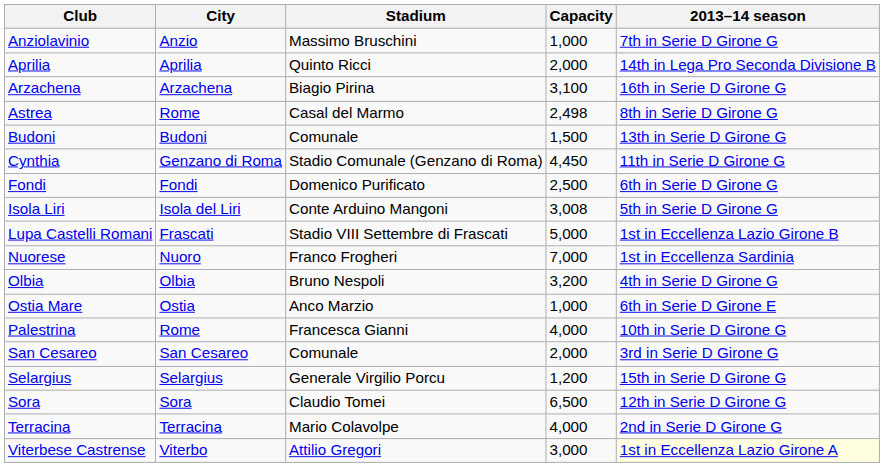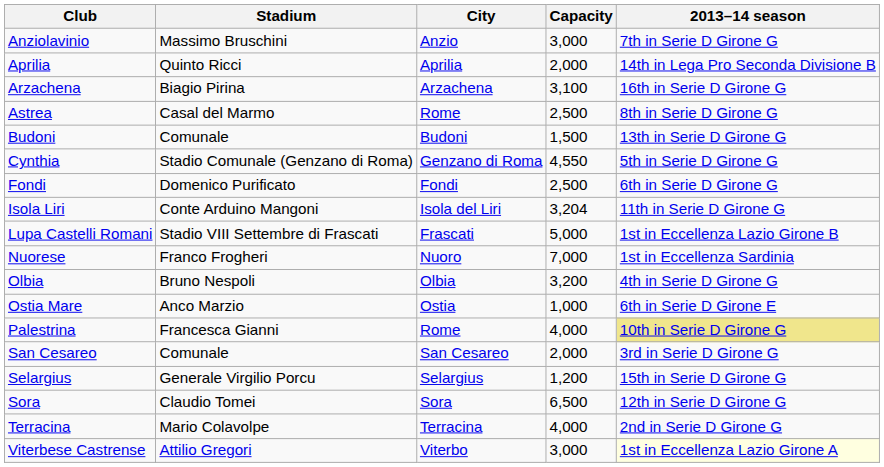 <table class="wikitable sortable">
 <tr>
 <th>Club</th>
+<th>Stadium</th>
 <th>City</th>
-<th>Stadium</th>
 <th>Capacity</th>
 <th>2013–14 season</th>
 </tr>
 <tr>
 <td><a href='#'>Anziolavinio</a></td>
+<td>Massimo Bruschini</td>
 <td><a href='#'>Anzio</a></td>
-<td>Massimo Bruschini</td>
-<td>1,000</td>
+<td>3,000</td>
 <td><a href='#'>7th in Serie D Girone G</a></td>
 </tr>
 <tr>
 <td><a href='#'>Aprilia</a></td>
+<td>Quinto Ricci</td>
 <td><a href='#'>Aprilia</a></td>
-<td>Quinto Ricci</td>
 <td>2,000</td>
 <td><a href='#'>14th in Lega Pro Seconda Divisione B</a></td>
 </tr>
 <tr>
 <td><a href='#'>Arzachena</a></td>
+<td>Biagio Pirina</td>
 <td><a href='#'>Arzachena</a></td>
-<td>Biagio Pirina</td>
 <td>3,100</td>
 <td><a href='#'>16th in Serie D Girone G</a></td>
 </tr>
 <tr>
 <td><a href='#'>Astrea</a></td>
+<td>Casal del Marmo</td>
 <td><a href='#'>Rome</a></td>
-<td>Casal del Marmo</td>
-<td>2,498</td>
+<td>2,500</td>
 <td><a href='#'>8th in Serie D Girone G</a></td>
 </tr>
 <tr>
 <td><a href='#'>Budoni</a></td>
+<td>Comunale</td>
 <td><a href='#'>Budoni</a></td>
-<td>Comunale</td>
 <td>1,500</td>
 <td><a href='#'>13th in Serie D Girone G</a></td>
 </tr>
 <tr>
 <td><a href='#'>Cynthia</a></td>
+<td>Stadio Comunale (Genzano di Roma)</td>
 <td><a href='#'>Genzano di Roma</a></td>
-<td>Stadio Comunale (Genzano di Roma)</td>
-<td>4,450</td>
-<td><a href='#'>11th in Serie D Girone G</a></td>
+<td>4,550</td>
+<td><a href='#'>5th in Serie D Girone G</a></td>
 </tr>
 <tr>
 <td><a href='#'>Fondi</a></td>
+<td>Domenico Purificato</td>
 <td><a href='#'>Fondi</a></td>
-<td>Domenico Purificato</td>
 <td>2,500</td>
 <td><a href='#'>6th in Serie D Girone G</a></td>
 </tr>
 <tr>
 <td><a href='#'>Isola Liri</a></td>
+<td>Conte Arduino Mangoni</td>
 <td><a href='#'>Isola del Liri</a></td>
-<td>Conte Arduino Mangoni</td>
-<td>3,008</td>
-<td><a href='#'>5th in Serie D Girone G</a></td>
+<td>3,204</td>
+<td><a href='#'>11th in Serie D Girone G</a></td>
 </tr>
 <tr>
 <td><a href='#'>Lupa Castelli Romani</a></td>
+<td>Stadio VIII Settembre di Frascati</td>
 <td><a href='#'>Frascati</a></td>
-<td>Stadio VIII Settembre di Frascati</td>
 <td>5,000</td>
 <td><a href='#'>1st in Eccellenza Lazio Girone B</a></td>
 </tr>
 <tr>
 <td><a href='#'>Nuorese</a></td>
+<td>Franco Frogheri</td>
 <td><a href='#'>Nuoro</a></td>
-<td>Franco Frogheri</td>
 <td>7,000</td>
 <td><a href='#'>1st in Eccellenza Sardinia</a></td>
 </tr>
 <tr>
 <td><a href='#'>Olbia</a></td>
+<td>Bruno Nespoli</td>
 <td><a href='#'>Olbia</a></td>
-<td>Bruno Nespoli</td>
 <td>3,200</td>
 <td><a href='#'>4th in Serie D Girone G</a></td>
 </tr>
 <tr>
 <td><a href='#'>Ostia Mare</a></td>
+<td>Anco Marzio</td>
 <td><a href='#'>Ostia</a></td>
-<td>Anco Marzio</td>
 <td>1,000</td>
 <td><a href='#'>6th in Serie D Girone E</a></td>
 </tr>
 <tr>
 <td><a href='#'>Palestrina</a></td>
+<td>Francesca Gianni</td>
 <td><a href='#'>Rome</a></td>
-<td>Francesca Gianni</td>
 <td>4,000</td>
-<td><a href='#'>10th in Serie D Girone G</a></td>
+<td style="background: khaki;"><a href='#'>10th in Serie D Girone G</a></td>
 </tr>
 <tr>
 <td><a href='#'>San Cesareo</a></td>
+<td>Comunale</td>
 <td><a href='#'>San Cesareo</a></td>
-<td>Comunale</td>
 <td>2,000</td>
 <td><a href='#'>3rd in Serie D Girone G</a></td>
 </tr>
 <tr>
 <td><a href='#'>Selargius</a></td>
+<td>Generale Virgilio Porcu</td>
 <td><a href='#'>Selargius</a></td>
-<td>Generale Virgilio Porcu</td>
 <td>1,200</td>
 <td><a href='#'>15th in Serie D Girone G</a></td>
 </tr>
 <tr>
 <td><a href='#'>Sora</a></td>
+<td>Claudio Tomei</td>
 <td><a href='#'>Sora</a></td>
-<td>Claudio Tomei</td>
 <td>6,500</td>
 <td><a href='#'>12th in Serie D Girone G</a></td>
 </tr>
 <tr>
 <td><a href='#'>Terracina</a></td>
+<td>Mario Colavolpe</td>
 <td><a href='#'>Terracina</a></td>
-<td>Mario Colavolpe</td>
 <td>4,000</td>
 <td><a href='#'>2nd in Serie D Girone G</a></td>
 </tr>
 <tr>
 <td><a href='#'>Viterbese Castrense</a></td>
+<td><a href='#'>Attilio Gregori</a></td>
 <td><a href='#'>Viterbo</a></td>
-<td><a href='#'>Attilio Gregori</a></td>
 <td>3,000</td>
 <td style="background: lightyellow;"><a href='#'>1st in Eccellenza Lazio Girone A</a></td>
 </tr>
 </table>
